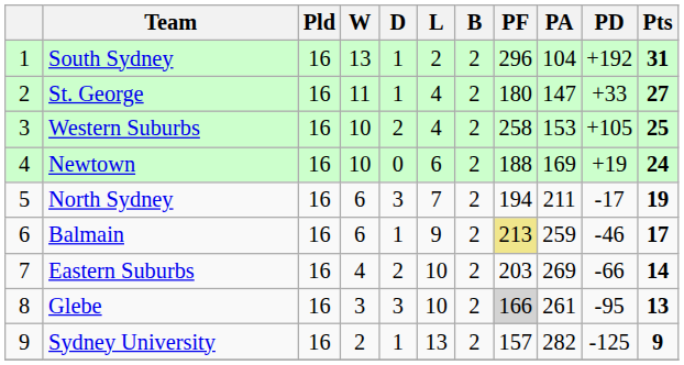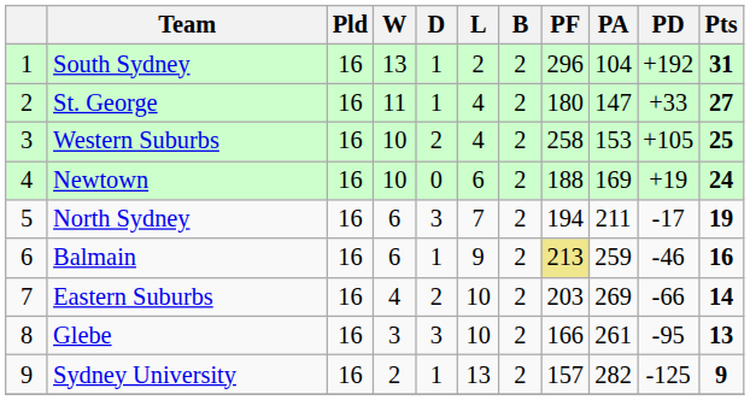 <table class="wikitable" style="text-align:center;">
 <tr>
 <th width=20 abbr="Position×"></th>
 <th width=175>Team</th>
 <th width=20 abbr="Played">Pld</th>
 <th width=20 abbr="Won">W</th>
 <th width=20 abbr="Drawn">D</th>
 <th width=20 abbr="Lost">L</th>
 <th width=20 abbr="Bye">B</th>
 <th width=20 abbr="Points for">PF</th>
 <th width=20 abbr="Points against">PA</th>
 <th width=20 abbr="Points difference">PD</th>
 <th width=20 abbr="Points">Pts</th>
 </tr>
 <tr style="background: #ccffcc;">
 <td>1</td>
 <td style="text-align:left;"> <a href='#'>South Sydney</a></td>
 <td>16</td>
 <td>13</td>
 <td>1</td>
 <td>2</td>
 <td>2</td>
 <td>296</td>
 <td>104</td>
 <td>+192</td>
 <td><strong>31</strong></td>
 </tr>
 <tr style="background: #ccffcc;">
 <td>2</td>
 <td style="text-align:left;"> <a href='#'>St. George</a></td>
 <td>16</td>
 <td>11</td>
 <td>1</td>
 <td>4</td>
 <td>2</td>
 <td>180</td>
 <td>147</td>
 <td>+33</td>
 <td><strong>27</strong></td>
 </tr>
 <tr style="background: #ccffcc;">
 <td>3</td>
 <td style="text-align:left;"> <a href='#'>Western Suburbs</a></td>
 <td>16</td>
 <td>10</td>
 <td>2</td>
 <td>4</td>
 <td>2</td>
 <td>258</td>
 <td>153</td>
 <td>+105</td>
 <td><strong>25</strong></td>
 </tr>
 <tr style="background: #ccffcc;">
 <td>4</td>
 <td style="text-align:left;"> <a href='#'>Newtown</a></td>
 <td>16</td>
 <td>10</td>
 <td>0</td>
 <td>6</td>
 <td>2</td>
 <td>188</td>
 <td>169</td>
 <td>+19</td>
 <td><strong>24</strong></td>
 </tr>
 <tr>
 <td>5</td>
 <td style="text-align:left;"> <a href='#'>North Sydney</a></td>
 <td>16</td>
 <td>6</td>
 <td>3</td>
 <td>7</td>
 <td>2</td>
 <td>194</td>
 <td>211</td>
 <td>-17</td>
 <td><strong>19</strong></td>
 </tr>
 <tr>
 <td>6</td>
 <td style="text-align:left;"> <a href='#'>Balmain</a></td>
 <td>16</td>
 <td>6</td>
 <td>1</td>
 <td>9</td>
 <td>2</td>
 <td style="background: khaki;">213</td>
 <td>259</td>
 <td>-46</td>
-<td><strong>17</strong></td>
+<td><strong>16</strong></td>
 </tr>
 <tr>
 <td>7</td>
 <td style="text-align:left;"> <a href='#'>Eastern Suburbs</a></td>
 <td>16</td>
 <td>4</td>
 <td>2</td>
 <td>10</td>
 <td>2</td>
 <td>203</td>
 <td>269</td>
 <td>-66</td>
 <td><strong>14</strong></td>
 </tr>
 <tr>
 <td>8</td>
 <td style="text-align:left;"> <a href='#'>Glebe</a></td>
 <td>16</td>
 <td>3</td>
 <td>3</td>
 <td>10</td>
 <td>2</td>
-<td style="background: lightgrey;">166</td>
+<td>166</td>
 <td>261</td>
 <td>-95</td>
 <td><strong>13</strong></td>
 </tr>
 <tr>
 <td>9</td>
 <td style="text-align:left;"> <a href='#'>Sydney University</a></td>
 <td>16</td>
 <td>2</td>
 <td>1</td>
 <td>13</td>
 <td>2</td>
 <td>157</td>
 <td>282</td>
 <td>-125</td>
 <td><strong>9</strong></td>
 </tr>
 <tr>
 </tr>
 </table>
